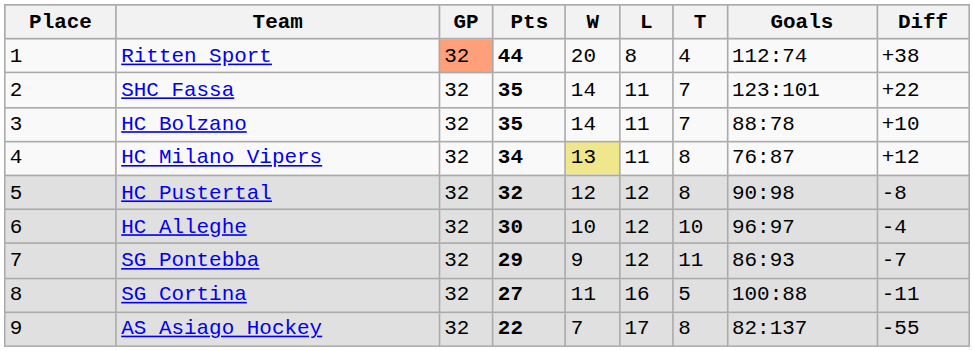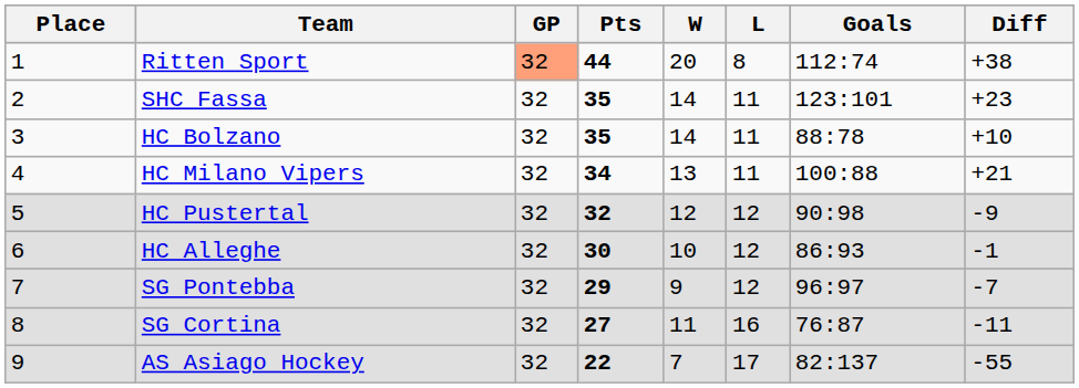 <table class="wikitable" width="600px">
 <tr style="background-color:#c0c0c0;">
 <th>Place</th>
 <th>Team</th>
 <th>GP</th>
 <th>Pts</th>
 <th>W</th>
 <th>L</th>
-<th>T</th>
 <th>Goals</th>
 <th>Diff</th>
 </tr>
 <tr>
 <td>1</td>
 <td><a href='#'>Ritten Sport</a></td>
 <td style="background: lightsalmon;">32</td>
 <td><strong>44</strong></td>
 <td>20</td>
 <td>8</td>
-<td>4</td>
 <td>112:74</td>
 <td>+38</td>
 </tr>
 <tr>
 <td>2</td>
 <td><a href='#'>SHC Fassa</a></td>
 <td>32</td>
 <td><strong>35</strong></td>
 <td>14</td>
 <td>11</td>
-<td>7</td>
 <td>123:101</td>
-<td>+22</td>
+<td>+23</td>
 </tr>
 <tr>
 <td>3</td>
 <td><a href='#'>HC Bolzano</a></td>
 <td>32</td>
 <td><strong>35</strong></td>
 <td>14</td>
 <td>11</td>
-<td>7</td>
 <td>88:78</td>
 <td>+10</td>
 </tr>
 <tr>
 <td>4</td>
 <td><a href='#'>HC Milano Vipers</a></td>
 <td>32</td>
 <td><strong>34</strong></td>
-<td style="background: khaki;">13</td>
+<td>13</td>
 <td>11</td>
-<td>8</td>
-<td>76:87</td>
-<td>+12</td>
+<td>100:88</td>
+<td>+21</td>
 </tr>
 <tr bgcolor="#e0e0e0">
 <td>5</td>
 <td><a href='#'>HC Pustertal</a></td>
 <td>32</td>
 <td><strong>32</strong></td>
 <td>12</td>
 <td>12</td>
-<td>8</td>
 <td>90:98</td>
-<td>-8</td>
+<td>-9</td>
 </tr>
 <tr bgcolor="#e0e0e0">
 <td>6</td>
 <td><a href='#'>HC Alleghe</a></td>
 <td>32</td>
 <td><strong>30</strong></td>
 <td>10</td>
 <td>12</td>
-<td>10</td>
-<td>96:97</td>
-<td>-4</td>
+<td>86:93</td>
+<td>-1</td>
 </tr>
 <tr bgcolor="#e0e0e0">
 <td>7</td>
 <td><a href='#'>SG Pontebba</a></td>
 <td>32</td>
 <td><strong>29</strong></td>
 <td>9</td>
 <td>12</td>
-<td>11</td>
-<td>86:93</td>
+<td>96:97</td>
 <td>-7</td>
 </tr>
 <tr bgcolor="#e0e0e0">
 <td>8</td>
 <td><a href='#'>SG Cortina</a></td>
 <td>32</td>
 <td><strong>27</strong></td>
 <td>11</td>
 <td>16</td>
-<td>5</td>
-<td>100:88</td>
+<td>76:87</td>
 <td>-11</td>
 </tr>
 <tr bgcolor="#e0e0e0">
 <td>9</td>
 <td><a href='#'>AS Asiago Hockey</a></td>
 <td>32</td>
 <td><strong>22</strong></td>
 <td>7</td>
 <td>17</td>
-<td>8</td>
 <td>82:137</td>
 <td>-55</td>
 </tr>
 </table>
